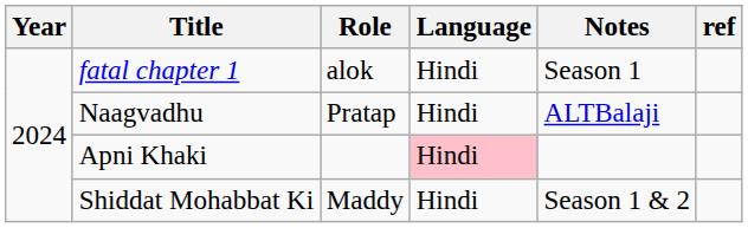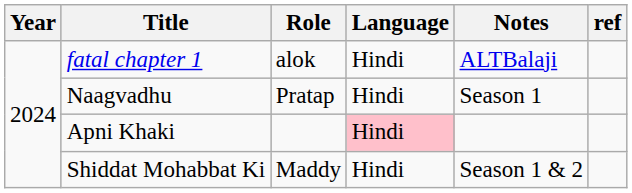 <table class="wikitable sortable plainrowheaders">
 <tr style="text-align:center;">
 <th scope="col">Year</th>
 <th scope="col">Title</th>
 <th scope="col">Role</th>
 <th scope="col">Language</th>
 <th>Notes</th>
 <th>ref</th>
 </tr>
 <tr>
 <td rowspan="4">2024</td>
 <td><em><a href='#'>fatal chapter 1</a></em></td>
 <td>alok</td>
 <td>Hindi</td>
-<td>Season 1</td>
+<td><a href='#'>ALTBalaji</a></td>
 <td></td>
 </tr>
 <tr>
 <td>Naagvadhu</td>
 <td>Pratap</td>
 <td>Hindi</td>
-<td><a href='#'>ALTBalaji</a></td>
+<td>Season 1</td>
 <td></td>
 </tr>
 <tr>
 <td>Apni Khaki</td>
 <td></td>
 <td style="background: pink;">Hindi</td>
 <td></td>
 <td></td>
 </tr>
 <tr>
 <td>Shiddat Mohabbat Ki</td>
 <td>Maddy</td>
 <td>Hindi</td>
 <td>Season 1 & 2</td>
 <td></td>
 </tr>
 </table>
